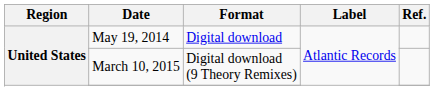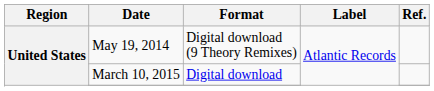 <table class="wikitable plainrowheaders">
 <tr>
 <th>Region</th>
 <th>Date</th>
 <th>Format</th>
 <th>Label</th>
 <th>Ref.</th>
 </tr>
 <tr>
 <th scope="row" rowspan="4">United States</th>
 <td rowspan="1">May 19, 2014</td>
-<td rowspan="1"><a href='#'>Digital download</a></td>
+<td rowspan="1">Digital download<br>(9 Theory Remixes)</td>
 <td rowspan="4"><a href='#'>Atlantic Records</a></td>
 <td><br></td>
 </tr>
 <tr>
 <td>March 10, 2015</td>
-<td rowspan="1">Digital download<br>(9 Theory Remixes)</td>
+<td rowspan="1"><a href='#'>Digital download</a></td>
 <td><br></td>
 </tr>
 <tr>
 </tr>
 </table>
